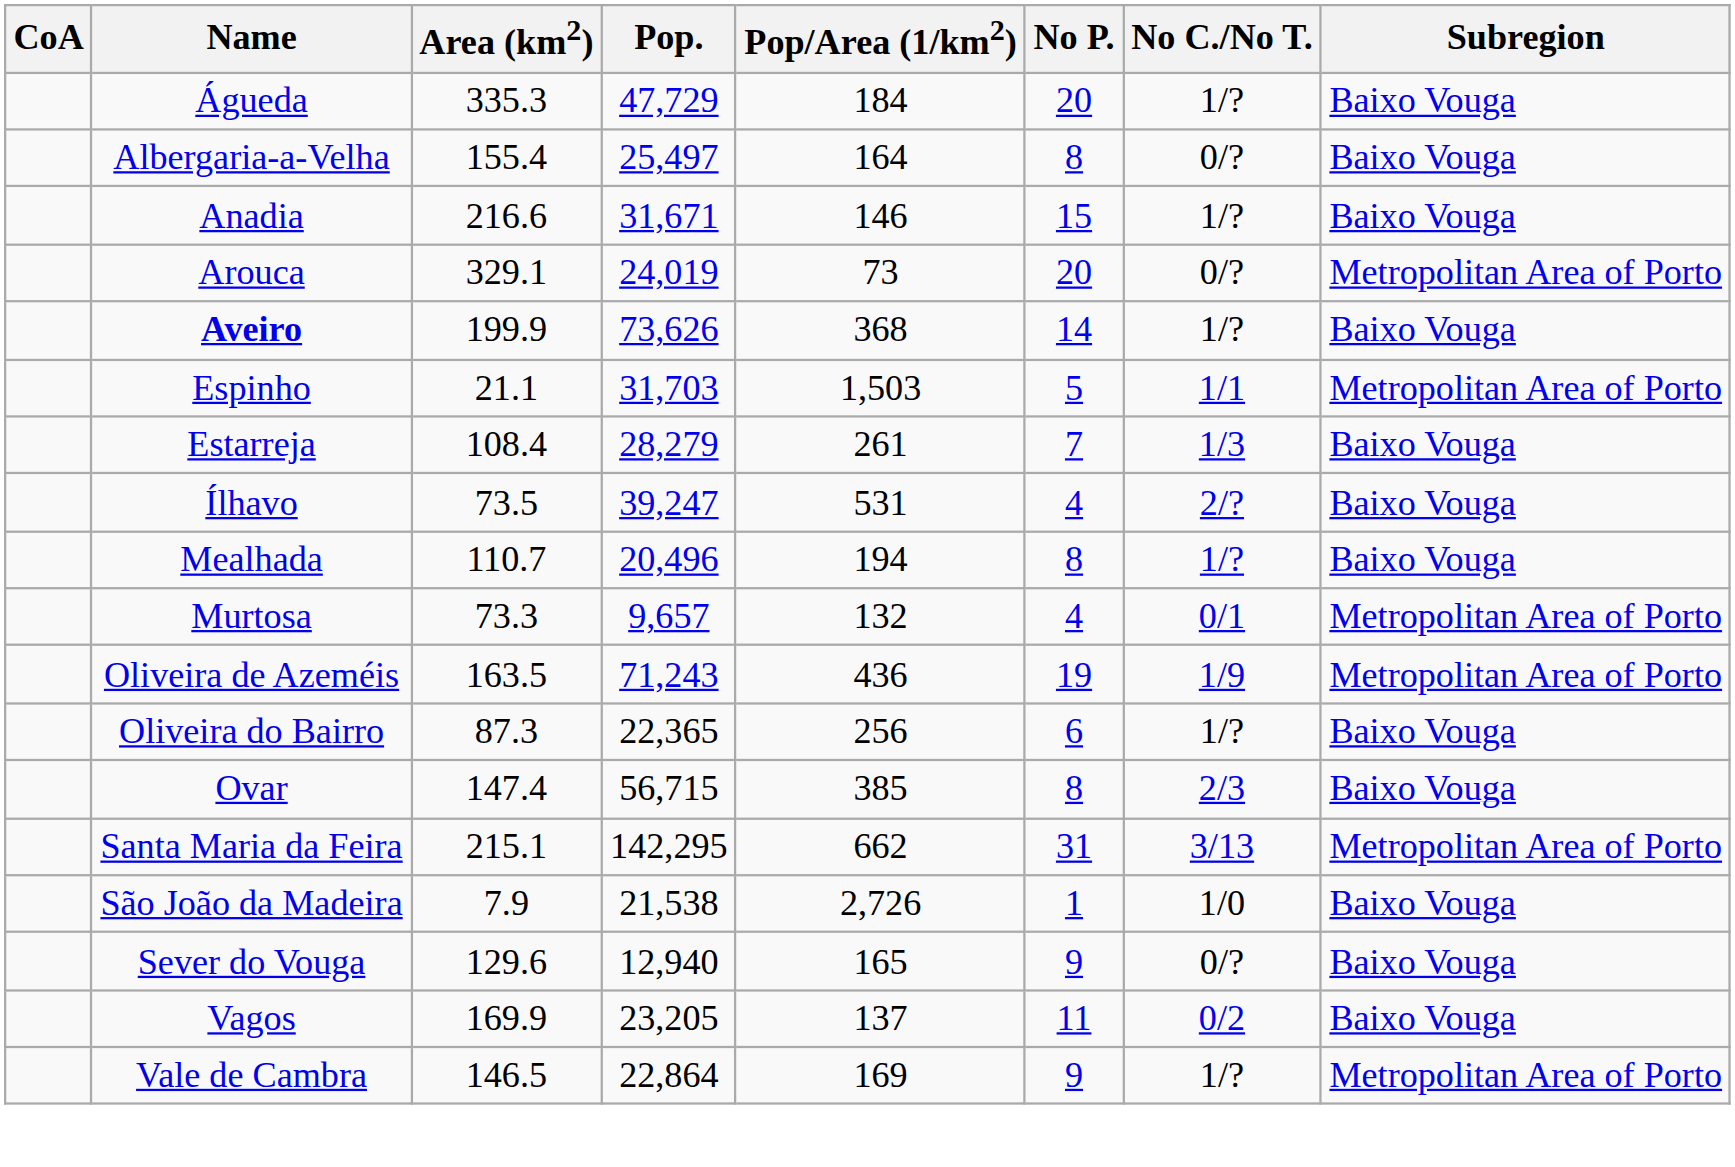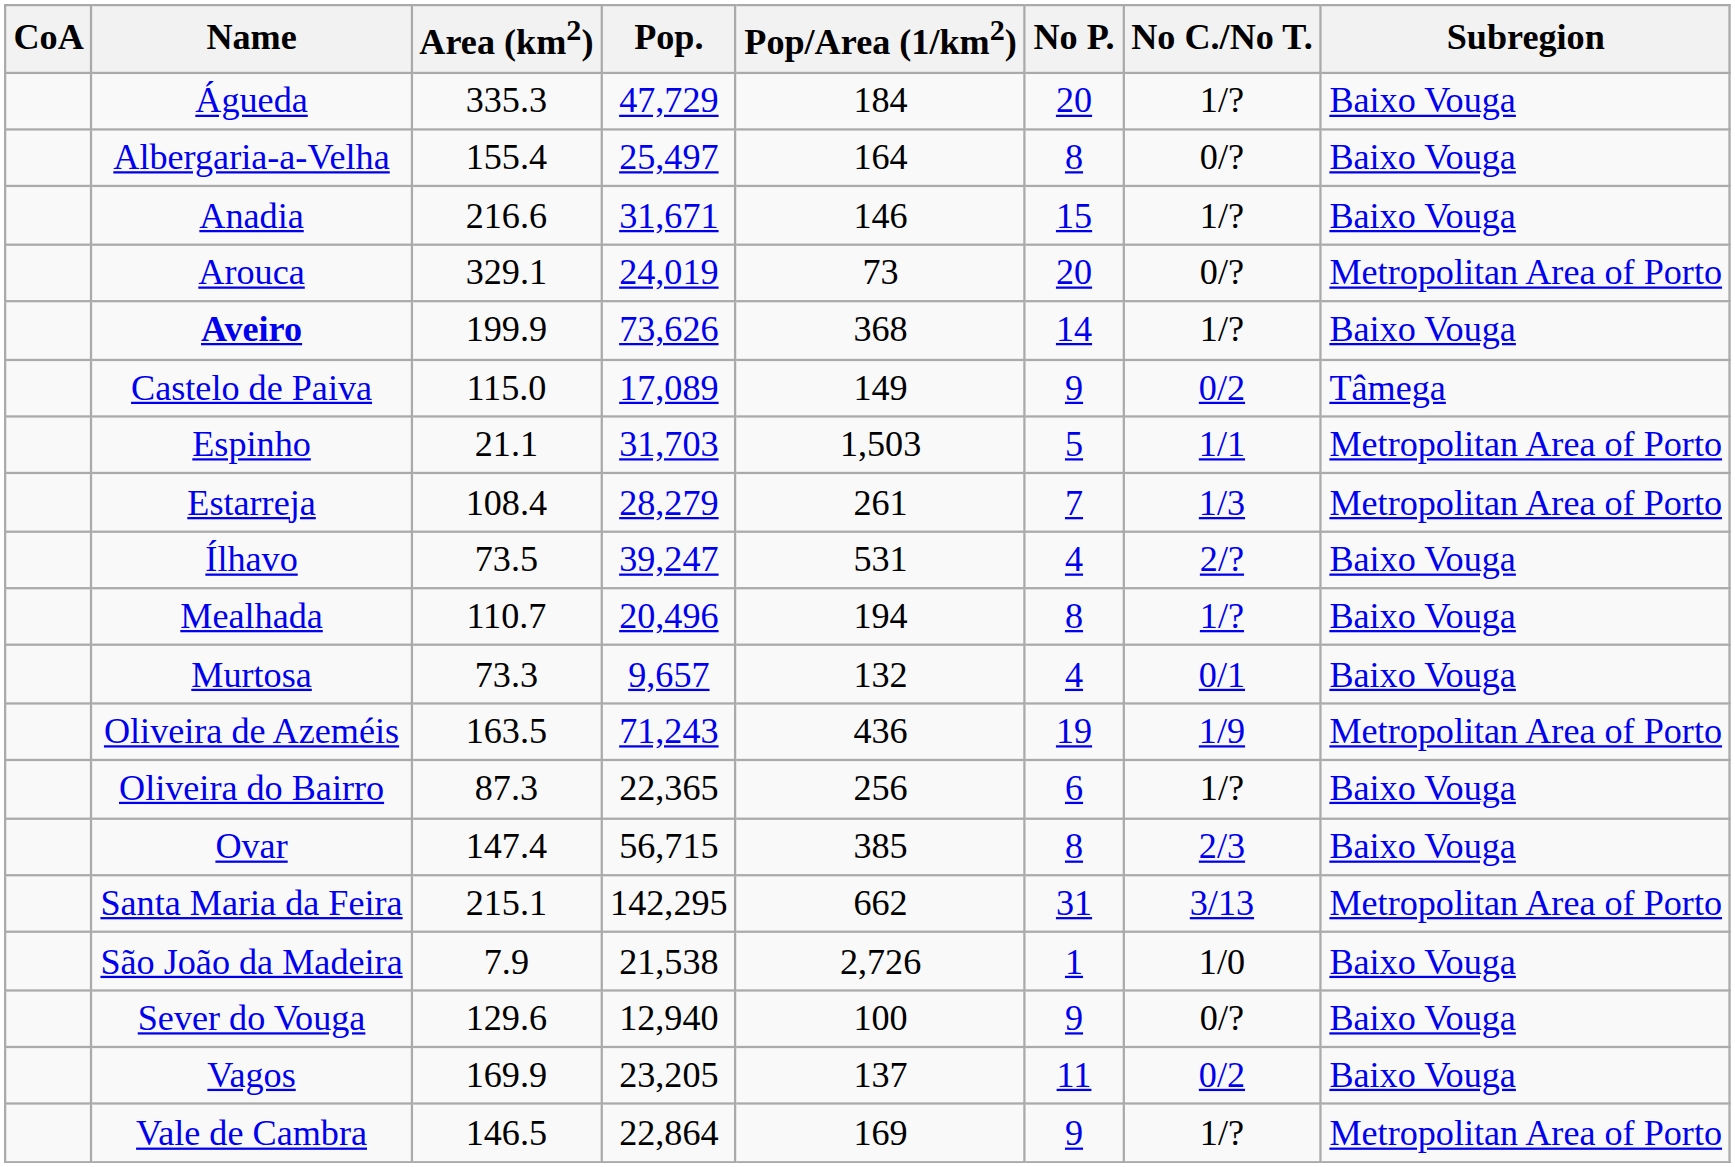 <table class="wikitable sortable">
 <tr>
 <th>CoA</th>
 <th>Name</th>
 <th>Area (km<sup>2</sup>)</th>
 <th>Pop.</th>
 <th>Pop/Area (1/km<sup>2</sup>)</th>
 <th>No P.</th>
 <th>No C./No T.</th>
 <th>Subregion</th>
 </tr>
 <tr>
 <td></td>
 <td align=center><a href='#'>Águeda</a></td>
 <td align=center>335.3</td>
 <td align=center><a href='#'>47,729</a></td>
 <td align=center>184</td>
 <td align=center><a href='#'>20</a></td>
 <td align=center>1/?</td>
 <td><a href='#'>Baixo Vouga</a></td>
 </tr>
 <tr>
 <td></td>
 <td align=center><a href='#'>Albergaria-a-Velha</a></td>
 <td align=center>155.4</td>
 <td align=center><a href='#'>25,497</a></td>
 <td align=center>164</td>
 <td align=center><a href='#'>8</a></td>
 <td align=center>0/?</td>
 <td><a href='#'>Baixo Vouga</a></td>
 </tr>
 <tr>
 <td></td>
 <td align=center><a href='#'>Anadia</a></td>
 <td align=center>216.6</td>
 <td align=center><a href='#'>31,671</a></td>
 <td align=center>146</td>
 <td align=center><a href='#'>15</a></td>
 <td align=center>1/?</td>
 <td><a href='#'>Baixo Vouga</a></td>
 </tr>
 <tr>
 <td></td>
 <td align=center><a href='#'>Arouca</a></td>
 <td align=center>329.1</td>
 <td align=center><a href='#'>24,019</a></td>
 <td align=center>73</td>
 <td align=center><a href='#'>20</a></td>
 <td align=center>0/?</td>
 <td><a href='#'>Metropolitan Area of Porto</a></td>
 </tr>
 <tr>
 <td></td>
 <td align=center><strong><a href='#'>Aveiro</a></strong></td>
 <td align=center>199.9</td>
 <td align=center><a href='#'>73,626</a></td>
 <td align=center>368</td>
 <td align=center><a href='#'>14</a></td>
 <td align=center>1/?</td>
 <td><a href='#'>Baixo Vouga</a></td>
 </tr>
 <tr>
 <td></td>
+<td align=center><a href='#'>Castelo de Paiva</a></td>
+<td align=center>115.0</td>
+<td align=center><a href='#'>17,089</a></td>
+<td align=center>149</td>
+<td align=center><a href='#'>9</a></td>
+<td align=center><a href='#'>0/2</a></td>
+<td><a href='#'>Tâmega</a></td>
+</tr>
+<tr>
+<td></td>
 <td align=center><a href='#'>Espinho</a></td>
 <td align=center>21.1</td>
 <td align=center><a href='#'>31,703</a></td>
 <td align=center>1,503</td>
 <td align=center><a href='#'>5</a></td>
 <td align=center><a href='#'>1/1</a></td>
 <td><a href='#'>Metropolitan Area of Porto</a></td>
 </tr>
 <tr>
 <td></td>
 <td align=center><a href='#'>Estarreja</a></td>
 <td align=center>108.4</td>
 <td align=center><a href='#'>28,279</a></td>
 <td align=center>261</td>
 <td align=center><a href='#'>7</a></td>
 <td align=center><a href='#'>1/3</a></td>
-<td><a href='#'>Baixo Vouga</a></td>
+<td><a href='#'>Metropolitan Area of Porto</a></td>
 </tr>
 <tr>
 <td></td>
 <td align=center><a href='#'>Ílhavo</a></td>
 <td align=center>73.5</td>
 <td align=center><a href='#'>39,247</a></td>
 <td align=center>531</td>
 <td align=center><a href='#'>4</a></td>
 <td align=center><a href='#'>2/?</a></td>
 <td><a href='#'>Baixo Vouga</a></td>
 </tr>
 <tr>
 <td></td>
 <td align=center><a href='#'>Mealhada</a></td>
 <td align=center>110.7</td>
 <td align=center><a href='#'>20,496</a></td>
 <td align=center>194</td>
 <td align=center><a href='#'>8</a></td>
 <td align=center><a href='#'>1/?</a></td>
 <td><a href='#'>Baixo Vouga</a></td>
 </tr>
 <tr>
 <td></td>
 <td align=center><a href='#'>Murtosa</a></td>
 <td align=center>73.3</td>
 <td align=center><a href='#'>9,657</a></td>
 <td align=center>132</td>
 <td align=center><a href='#'>4</a></td>
 <td align=center><a href='#'>0/1</a></td>
-<td><a href='#'>Metropolitan Area of Porto</a></td>
+<td><a href='#'>Baixo Vouga</a></td>
 </tr>
 <tr>
 <td></td>
 <td align=center><a href='#'>Oliveira de Azeméis</a></td>
 <td align=center>163.5</td>
 <td align=center><a href='#'>71,243</a></td>
 <td align=center>436</td>
 <td align=center><a href='#'>19</a></td>
 <td align=center><a href='#'>1/9</a></td>
 <td><a href='#'>Metropolitan Area of Porto</a></td>
 </tr>
 <tr>
 <td></td>
 <td align=center><a href='#'>Oliveira do Bairro</a></td>
 <td align=center>87.3</td>
 <td align=center>22,365</td>
 <td align=center>256</td>
 <td align=center><a href='#'>6</a></td>
 <td align=center>1/?</td>
 <td><a href='#'>Baixo Vouga</a></td>
 </tr>
 <tr>
 <td></td>
 <td align=center><a href='#'>Ovar</a></td>
 <td align=center>147.4</td>
 <td align=center>56,715</td>
 <td align=center>385</td>
 <td align=center><a href='#'>8</a></td>
 <td align=center><a href='#'>2/3</a></td>
 <td><a href='#'>Baixo Vouga</a></td>
 </tr>
 <tr>
 <td></td>
 <td align=center><a href='#'>Santa Maria da Feira</a></td>
 <td align=center>215.1</td>
 <td align=center>142,295</td>
 <td align=center>662</td>
 <td align=center><a href='#'>31</a></td>
 <td align=center><a href='#'>3/13</a></td>
 <td><a href='#'>Metropolitan Area of Porto</a></td>
 </tr>
 <tr>
 <td></td>
 <td align=center><a href='#'>São João da Madeira</a></td>
 <td align=center>7.9</td>
 <td align=center>21,538</td>
 <td align=center>2,726</td>
 <td align=center><a href='#'>1</a></td>
 <td align=center>1/0</td>
 <td><a href='#'>Baixo Vouga</a></td>
 </tr>
 <tr>
 <td></td>
 <td align=center><a href='#'>Sever do Vouga</a></td>
 <td align=center>129.6</td>
 <td align=center>12,940</td>
-<td align=center>165</td>
+<td align=center>100</td>
 <td align=center><a href='#'>9</a></td>
 <td align=center>0/?</td>
 <td><a href='#'>Baixo Vouga</a></td>
 </tr>
 <tr>
 <td></td>
 <td align=center><a href='#'>Vagos</a></td>
 <td align=center>169.9</td>
 <td align=center>23,205</td>
 <td align=center>137</td>
 <td align=center><a href='#'>11</a></td>
 <td align=center><a href='#'>0/2</a></td>
 <td><a href='#'>Baixo Vouga</a></td>
 </tr>
 <tr>
 <td></td>
 <td align=center><a href='#'>Vale de Cambra</a></td>
 <td align=center>146.5</td>
 <td align=center>22,864</td>
 <td align=center>169</td>
 <td align=center><a href='#'>9</a></td>
 <td align=center>1/?</td>
 <td><a href='#'>Metropolitan Area of Porto</a></td>
 </tr>
 </table>
